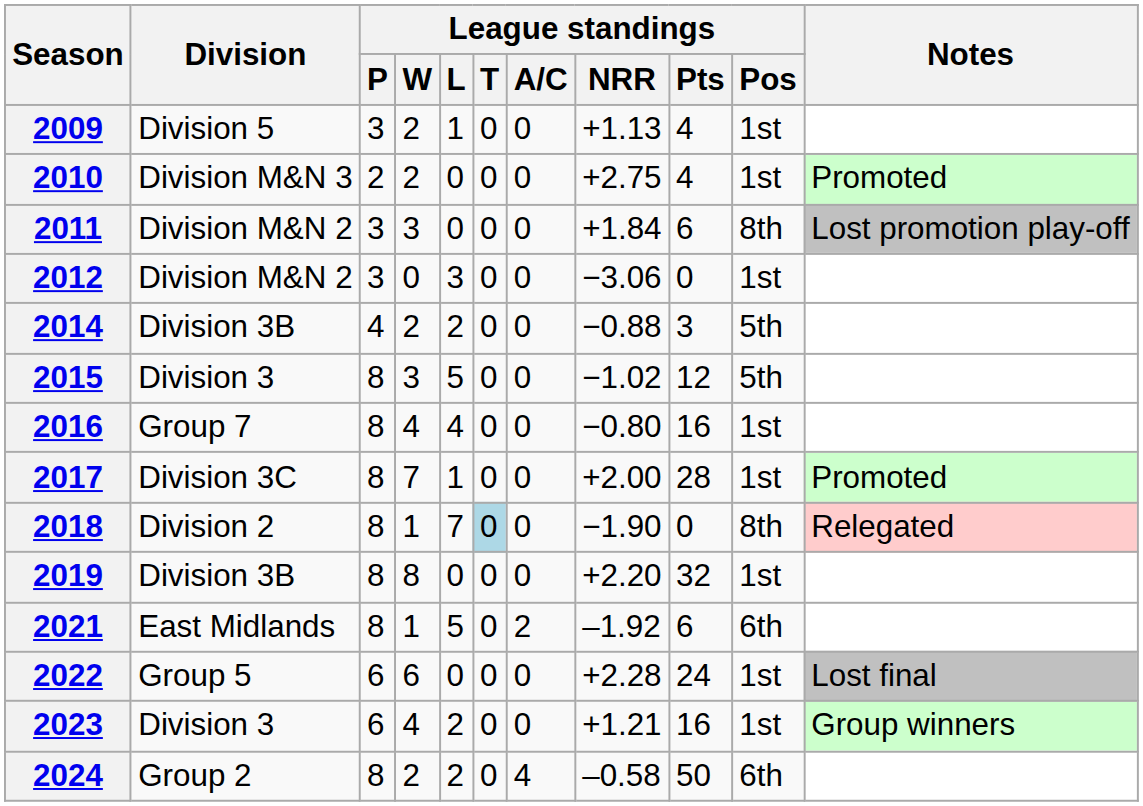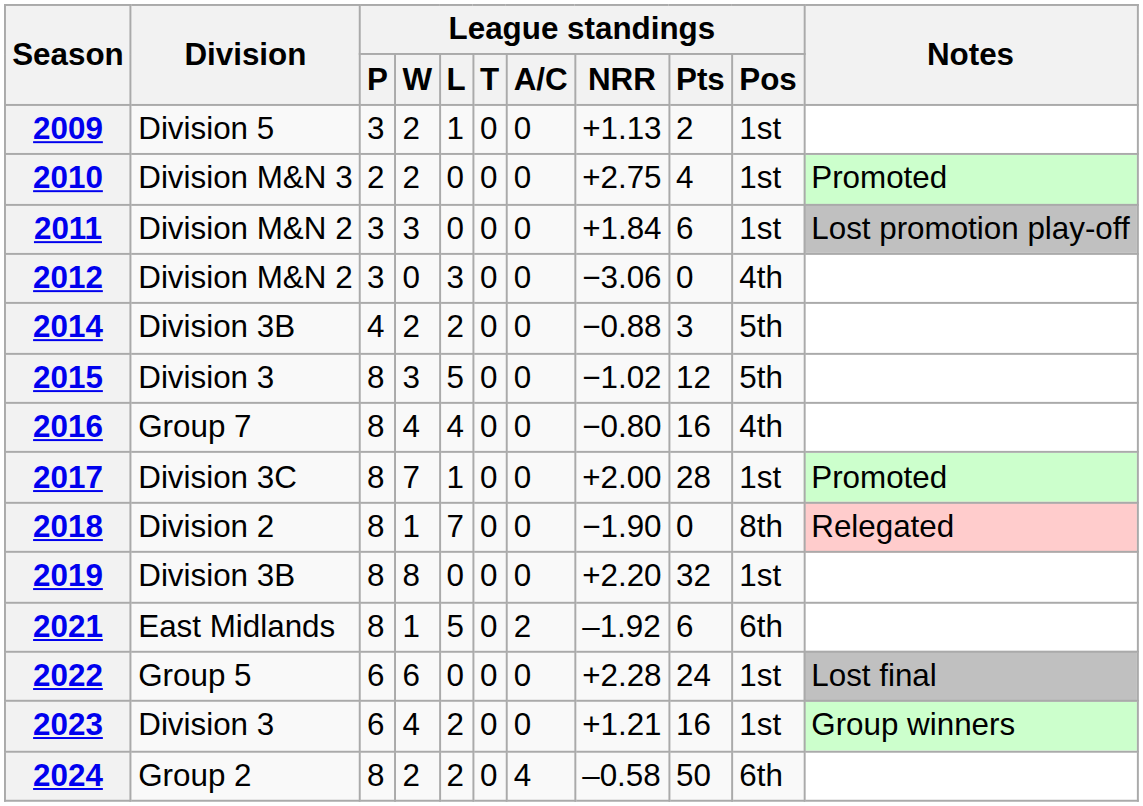 <table class="wikitable sortable">
 <tr>
 <th scope="col" rowspan="2">Season</th>
 <th scope="col" rowspan="2">Division</th>
 <th scope="col" colspan="8">League standings</th>
 <th scope="col" rowspan="2">Notes</th>
 </tr>
 <tr>
 <th scope="col">P</th>
 <th scope="col">W</th>
 <th scope="col">L</th>
 <th scope="col">T</th>
 <th scope="col">A/C</th>
 <th scope="col">NRR</th>
 <th scope="col">Pts</th>
 <th scope="col">Pos</th>
 </tr>
 <tr>
 <th scope="row"><a href='#'>2009</a></th>
 <td>Division 5</td>
 <td>3</td>
 <td>2</td>
 <td>1</td>
 <td>0</td>
 <td>0</td>
 <td>+1.13</td>
-<td>4</td>
+<td>2</td>
 <td>1st</td>
 <td style="background: white;"></td>
 </tr>
 <tr>
 <th scope="row"><a href='#'>2010</a></th>
 <td>Division M&N 3</td>
 <td>2</td>
 <td>2</td>
 <td>0</td>
 <td>0</td>
 <td>0</td>
 <td>+2.75</td>
 <td>4</td>
 <td>1st</td>
 <td style="background: #cfc;">Promoted</td>
 </tr>
 <tr>
 <th scope="row"><a href='#'>2011</a></th>
 <td>Division M&N 2</td>
 <td>3</td>
 <td>3</td>
 <td>0</td>
 <td>0</td>
 <td>0</td>
 <td>+1.84</td>
 <td>6</td>
-<td>8th</td>
+<td>1st</td>
 <td style="background: silver;">Lost promotion play-off</td>
 </tr>
 <tr>
 <th scope="row"><a href='#'>2012</a></th>
 <td>Division M&N 2</td>
 <td>3</td>
 <td>0</td>
 <td>3</td>
 <td>0</td>
 <td>0</td>
 <td>−3.06</td>
 <td>0</td>
-<td>1st</td>
+<td>4th</td>
 <td style="background: white;"></td>
 </tr>
 <tr>
 <th scope="row"><a href='#'>2014</a></th>
 <td>Division 3B</td>
 <td>4</td>
 <td>2</td>
 <td>2</td>
 <td>0</td>
 <td>0</td>
 <td>−0.88</td>
 <td>3</td>
 <td>5th</td>
 <td style="background: white;"></td>
 </tr>
 <tr>
 <th scope="row"><a href='#'>2015</a></th>
 <td>Division 3</td>
 <td>8</td>
 <td>3</td>
 <td>5</td>
 <td>0</td>
 <td>0</td>
 <td>−1.02</td>
 <td>12</td>
 <td>5th</td>
 <td style="background: white;"></td>
 </tr>
 <tr>
 <th scope="row"><a href='#'>2016</a></th>
 <td>Group 7</td>
 <td>8</td>
 <td>4</td>
 <td>4</td>
 <td>0</td>
 <td>0</td>
 <td>−0.80</td>
 <td>16</td>
-<td>1st</td>
+<td>4th</td>
 <td style="background: white;"></td>
 </tr>
 <tr>
 <th scope="row"><a href='#'>2017</a></th>
 <td>Division 3C</td>
 <td>8</td>
 <td>7</td>
 <td>1</td>
 <td>0</td>
 <td>0</td>
 <td>+2.00</td>
 <td>28</td>
 <td>1st</td>
 <td style="background: #cfc;">Promoted</td>
 </tr>
 <tr>
 <th scope="row"><a href='#'>2018</a></th>
 <td>Division 2</td>
 <td>8</td>
 <td>1</td>
 <td>7</td>
-<td style="background: lightblue;">0</td>
+<td>0</td>
 <td>0</td>
 <td>−1.90</td>
 <td>0</td>
 <td>8th</td>
 <td style="background: #ffcccc;">Relegated</td>
 </tr>
 <tr>
 <th scope="row"><a href='#'>2019</a></th>
 <td>Division 3B</td>
 <td>8</td>
 <td>8</td>
 <td>0</td>
 <td>0</td>
 <td>0</td>
 <td>+2.20</td>
 <td>32</td>
 <td>1st</td>
 <td style="background: white;"></td>
 </tr>
 <tr>
 <th scope="row"><a href='#'>2021</a></th>
 <td>East Midlands</td>
 <td>8</td>
 <td>1</td>
 <td>5</td>
 <td>0</td>
 <td>2</td>
 <td>–1.92</td>
 <td>6</td>
 <td>6th</td>
 <td style="background: white;"></td>
 </tr>
 <tr>
 <th scope="row"><a href='#'>2022</a></th>
 <td>Group 5</td>
 <td>6</td>
 <td>6</td>
 <td>0</td>
 <td>0</td>
 <td>0</td>
 <td>+2.28</td>
 <td>24</td>
 <td>1st</td>
 <td style="background: silver;">Lost final</td>
 </tr>
 <tr>
 <th scope="row"><a href='#'>2023</a></th>
 <td>Division 3</td>
 <td>6</td>
 <td>4</td>
 <td>2</td>
 <td>0</td>
 <td>0</td>
 <td>+1.21</td>
 <td>16</td>
 <td>1st</td>
 <td style="background: #cfc;">Group winners</td>
 </tr>
 <tr>
 <th scope="row"><a href='#'>2024</a></th>
 <td>Group 2</td>
 <td>8</td>
 <td>2</td>
 <td>2</td>
 <td>0</td>
 <td>4</td>
 <td>–0.58</td>
 <td>50</td>
 <td>6th</td>
 <td style="background: white;"></td>
 </tr>
 </table>
